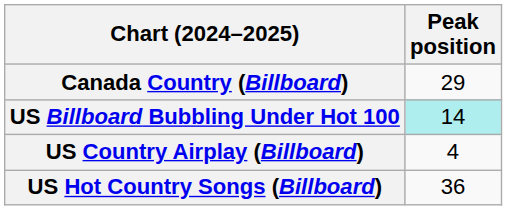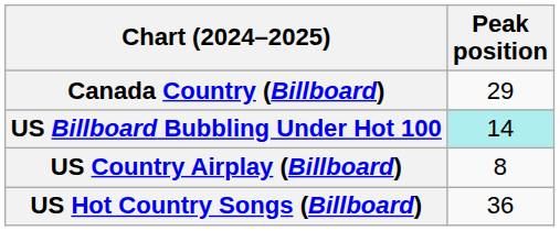 <table class="wikitable sortable plainrowheaders" style="text-align:center">
 <tr>
 <th scope="col">Chart (2024–2025)</th>
 <th scope="col">Peak<br>position</th>
 </tr>
 <tr>
 <th scope="row">Canada <a href='#'>Country</a> (<em><a href='#'>Billboard</a></em>)</th>
 <td>29</td>
 </tr>
 <tr>
 <th scope="row">US <a href='#'><em>Billboard</em> Bubbling Under Hot 100</a></th>
 <td style="background: paleturquoise;">14</td>
 </tr>
 <tr>
 <th scope="row">US <a href='#'>Country Airplay</a> (<em><a href='#'>Billboard</a></em>)</th>
-<td>4</td>
+<td>8</td>
 </tr>
 <tr>
 <th scope="row">US <a href='#'>Hot Country Songs</a> (<em><a href='#'>Billboard</a></em>)</th>
 <td>36</td>
 </tr>
 </table>
